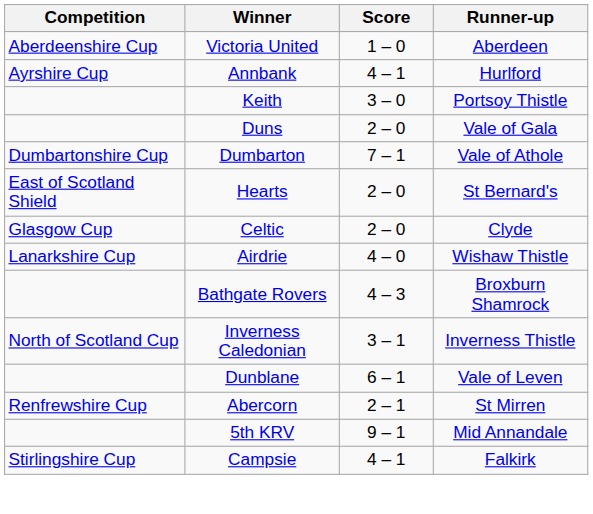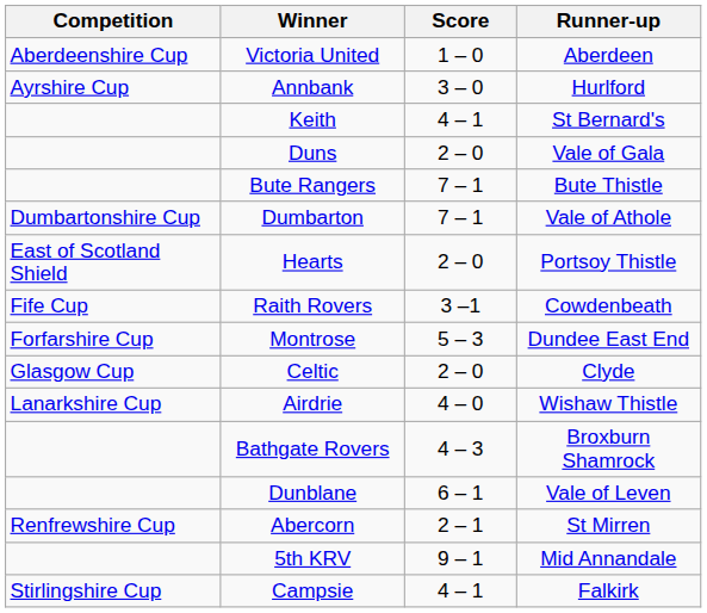 <table class="wikitable" style="text-align: center;">
 <tr>
 <th width=160>Competition</th>
 <th width=135>Winner</th>
 <th width=80>Score</th>
 <th width=135>Runner-up</th>
 </tr>
 <tr>
 <td align=left><a href='#'>Aberdeenshire Cup</a></td>
 <td><a href='#'>Victoria United</a></td>
 <td>1 – 0</td>
 <td><a href='#'>Aberdeen</a></td>
 </tr>
 <tr>
 <td align=left><a href='#'>Ayrshire Cup</a></td>
 <td><a href='#'>Annbank</a></td>
-<td>4 – 1</td>
+<td>3 – 0</td>
 <td><a href='#'>Hurlford</a></td>
 </tr>
 <tr>
 <td align=left></td>
 <td><a href='#'>Keith</a></td>
-<td>3 – 0</td>
-<td><a href='#'>Portsoy Thistle</a></td>
+<td>4 – 1</td>
+<td><a href='#'>St Bernard's</a></td>
 </tr>
 <tr>
 <td align=left></td>
 <td><a href='#'>Duns</a></td>
 <td>2 – 0</td>
 <td><a href='#'>Vale of Gala</a></td>
+</tr>
+<tr>
+<td align=left></td>
+<td><a href='#'>Bute Rangers</a></td>
+<td>7 – 1</td>
+<td><a href='#'>Bute Thistle</a></td>
 </tr>
 <tr>
 <td align=left><a href='#'>Dumbartonshire Cup</a></td>
 <td><a href='#'>Dumbarton</a></td>
 <td>7 – 1</td>
 <td><a href='#'>Vale of Athole</a></td>
 </tr>
 <tr>
 <td align=left><a href='#'>East of Scotland Shield</a></td>
 <td><a href='#'>Hearts</a></td>
 <td>2 – 0</td>
-<td><a href='#'>St Bernard's</a></td>
+<td><a href='#'>Portsoy Thistle</a></td>
+</tr>
+<tr>
+<td align=left><a href='#'>Fife Cup</a></td>
+<td><a href='#'>Raith Rovers</a></td>
+<td>3 –1</td>
+<td><a href='#'>Cowdenbeath</a></td>
+</tr>
+<tr>
+<td align=left><a href='#'>Forfarshire Cup</a></td>
+<td><a href='#'>Montrose</a></td>
+<td>5 – 3</td>
+<td><a href='#'>Dundee East End</a></td>
 </tr>
 <tr>
 <td align=left><a href='#'>Glasgow Cup</a></td>
 <td><a href='#'>Celtic</a></td>
 <td>2 – 0</td>
 <td><a href='#'>Clyde</a></td>
 </tr>
 <tr>
 <td align=left><a href='#'>Lanarkshire Cup</a></td>
 <td><a href='#'>Airdrie</a></td>
 <td>4 – 0</td>
 <td><a href='#'>Wishaw Thistle</a></td>
 </tr>
 <tr>
 <td align=left></td>
 <td><a href='#'>Bathgate Rovers</a></td>
 <td>4 – 3</td>
 <td><a href='#'>Broxburn Shamrock</a></td>
-</tr>
-<tr>
-<td align=left><a href='#'>North of Scotland Cup</a></td>
-<td><a href='#'>Inverness Caledonian</a></td>
-<td>3 – 1</td>
-<td><a href='#'>Inverness Thistle</a></td>
 </tr>
 <tr>
 <td align=left></td>
 <td><a href='#'>Dunblane</a></td>
 <td>6 – 1</td>
 <td><a href='#'>Vale of Leven</a></td>
 </tr>
 <tr>
 <td align=left><a href='#'>Renfrewshire Cup</a></td>
 <td><a href='#'>Abercorn</a></td>
 <td>2 – 1</td>
 <td><a href='#'>St Mirren</a></td>
 </tr>
 <tr>
 <td align=left></td>
 <td><a href='#'>5th KRV</a></td>
 <td>9 – 1</td>
 <td><a href='#'>Mid Annandale</a></td>
 </tr>
 <tr>
 <td align=left><a href='#'>Stirlingshire Cup</a></td>
 <td><a href='#'>Campsie</a></td>
 <td>4 – 1</td>
 <td><a href='#'>Falkirk</a></td>
 </tr>
 </table>
